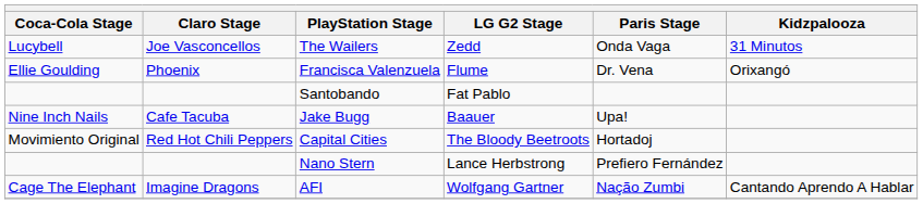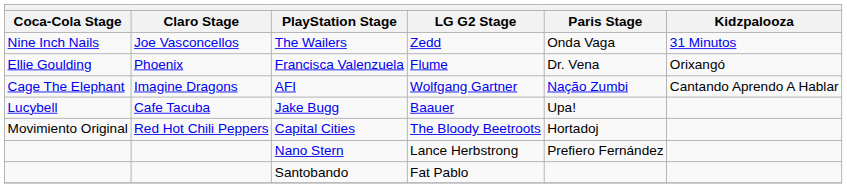 <table class="wikitable">
 <tr>
 <th colspan="6"></th>
 </tr>
 <tr>
 <th>Coca-Cola Stage</th>
 <th>Claro Stage</th>
 <th>PlayStation Stage</th>
 <th>LG G2 Stage</th>
 <th>Paris Stage</th>
 <th>Kidzpalooza</th>
 </tr>
 <tr>
-<td><a href='#'>Lucybell</a></td>
+<td><a href='#'>Nine Inch Nails</a></td>
 <td><a href='#'>Joe Vasconcellos</a></td>
 <td><a href='#'>The Wailers</a></td>
 <td><a href='#'>Zedd</a></td>
 <td>Onda Vaga</td>
 <td><a href='#'>31 Minutos</a></td>
 </tr>
 <tr>
 <td><a href='#'>Ellie Goulding</a></td>
 <td><a href='#'>Phoenix</a></td>
 <td><a href='#'>Francisca Valenzuela</a></td>
 <td><a href='#'>Flume</a></td>
 <td>Dr. Vena</td>
 <td>Orixangó</td>
 </tr>
 <tr>
-<td></td>
-<td></td>
-<td>Santobando</td>
-<td>Fat Pablo</td>
-<td></td>
-<td></td>
+<td><a href='#'>Cage The Elephant</a></td>
+<td><a href='#'>Imagine Dragons</a></td>
+<td><a href='#'>AFI</a></td>
+<td><a href='#'>Wolfgang Gartner</a></td>
+<td><a href='#'>Nação Zumbi</a></td>
+<td>Cantando Aprendo A Hablar</td>
 </tr>
 <tr>
-<td><a href='#'>Nine Inch Nails</a></td>
+<td><a href='#'>Lucybell</a></td>
 <td><a href='#'>Cafe Tacuba</a></td>
 <td><a href='#'>Jake Bugg</a></td>
 <td><a href='#'>Baauer</a></td>
 <td>Upa!</td>
 <td></td>
 </tr>
 <tr>
 <td>Movimiento Original</td>
 <td><a href='#'>Red Hot Chili Peppers</a></td>
 <td><a href='#'>Capital Cities</a></td>
 <td><a href='#'>The Bloody Beetroots</a></td>
 <td>Hortadoj</td>
 <td></td>
 </tr>
 <tr>
 <td></td>
 <td></td>
 <td><a href='#'>Nano Stern</a></td>
 <td>Lance Herbstrong</td>
 <td>Prefiero Fernández</td>
 <td></td>
 </tr>
 <tr>
-<td><a href='#'>Cage The Elephant</a></td>
-<td><a href='#'>Imagine Dragons</a></td>
-<td><a href='#'>AFI</a></td>
-<td><a href='#'>Wolfgang Gartner</a></td>
-<td><a href='#'>Nação Zumbi</a></td>
-<td>Cantando Aprendo A Hablar</td>
+<td></td>
+<td></td>
+<td>Santobando</td>
+<td>Fat Pablo</td>
+<td></td>
+<td></td>
 </tr>
 <tr>
 </tr>
 </table>
